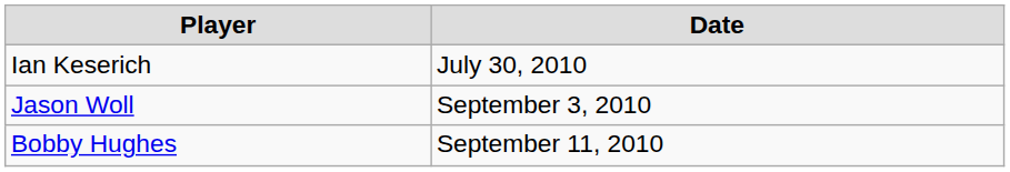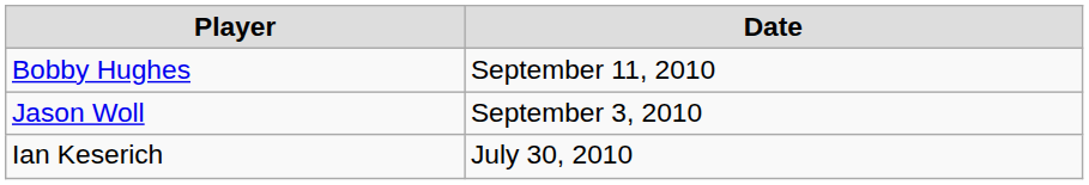 <table class="wikitable" style="width:40%;">
 <tr style="text-align:center; background:#ddd;">
 <td><strong>Player</strong></td>
 <td><strong>Date</strong></td>
 </tr>
 <tr>
-<td>Ian Keserich</td>
-<td>July 30, 2010</td>
+<td><a href='#'>Bobby Hughes</a></td>
+<td>September 11, 2010</td>
 </tr>
 <tr>
 <td><a href='#'>Jason Woll</a></td>
 <td>September 3, 2010</td>
 </tr>
 <tr>
-<td><a href='#'>Bobby Hughes</a></td>
-<td>September 11, 2010</td>
+<td>Ian Keserich</td>
+<td>July 30, 2010</td>
 </tr>
 </table>
